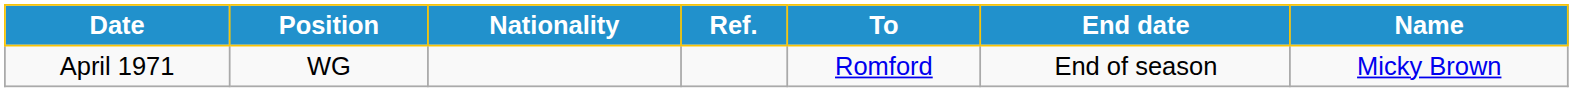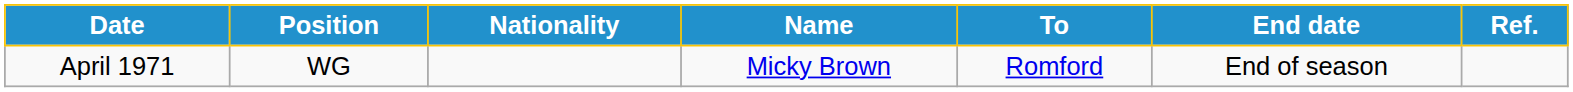 <table class="wikitable" style="text-align:center; font-size:90%; width:100%;">
 <tr>
 <th style="background:#2191CC; color:white; border:1px solid #F7C408; text-align:center;">Date</th>
 <th style="background:#2191CC; color:white; border:1px solid #F7C408; text-align:center;">Position</th>
 <th style="background:#2191CC; color:white; border:1px solid #F7C408; text-align:center;">Nationality</th>
-<th style="background:#2191CC; color:white; border:1px solid #F7C408; text-align:center;">Ref.</th>
+<th style="background:#2191CC; color:white; border:1px solid #F7C408; text-align:center;">Name</th>
 <th style="background:#2191CC; color:white; border:1px solid #F7C408; text-align:center;">To</th>
 <th style="background:#2191CC; color:white; border:1px solid #F7C408; text-align:center;">End date</th>
-<th style="background:#2191CC; color:white; border:1px solid #F7C408; text-align:center;">Name</th>
+<th style="background:#2191CC; color:white; border:1px solid #F7C408; text-align:center;">Ref.</th>
 </tr>
 <tr>
 <td>April 1971</td>
 <td>WG</td>
 <td></td>
-<td></td>
+<td><a href='#'>Micky Brown</a></td>
 <td> <a href='#'>Romford</a></td>
 <td>End of season</td>
-<td><a href='#'>Micky Brown</a></td>
+<td></td>
 </tr>
 </table>
